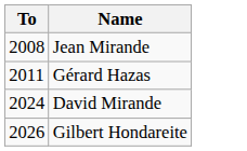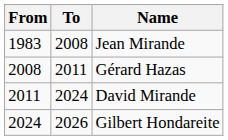 <table class="wikitable">
 <tr>
+<th>From</th>
 <th>To</th>
 <th>Name</th>
 </tr>
 <tr>
+<td>1983</td>
 <td>2008</td>
 <td>Jean Mirande</td>
 </tr>
 <tr>
+<td>2008</td>
 <td>2011</td>
 <td>Gérard Hazas</td>
 </tr>
 <tr>
+<td>2011</td>
 <td>2024</td>
 <td>David Mirande</td>
 </tr>
 <tr>
+<td>2024</td>
 <td>2026</td>
 <td>Gilbert Hondareite</td>
 </tr>
 </table>
